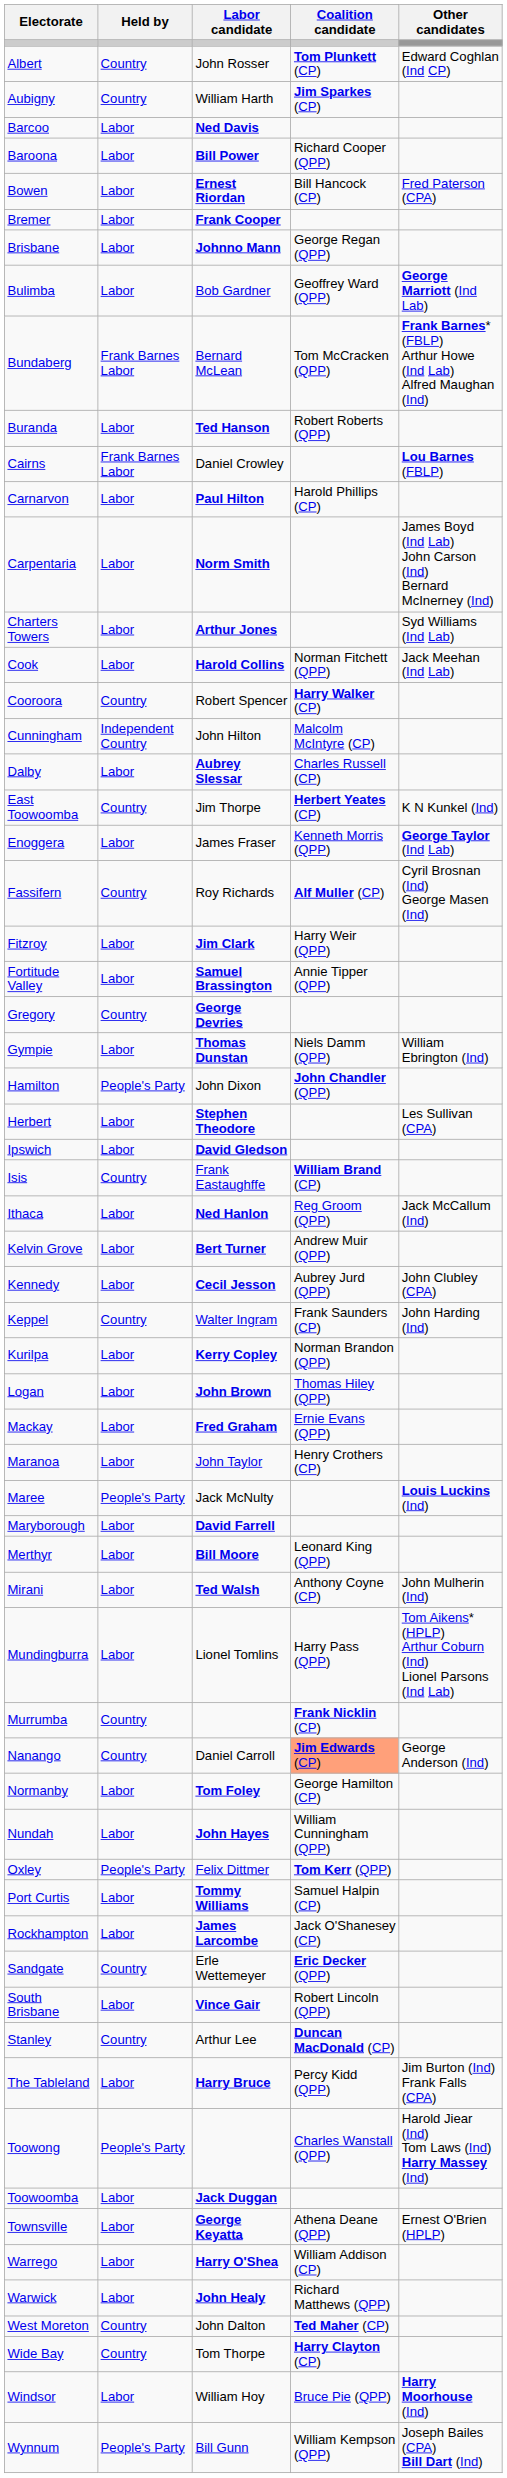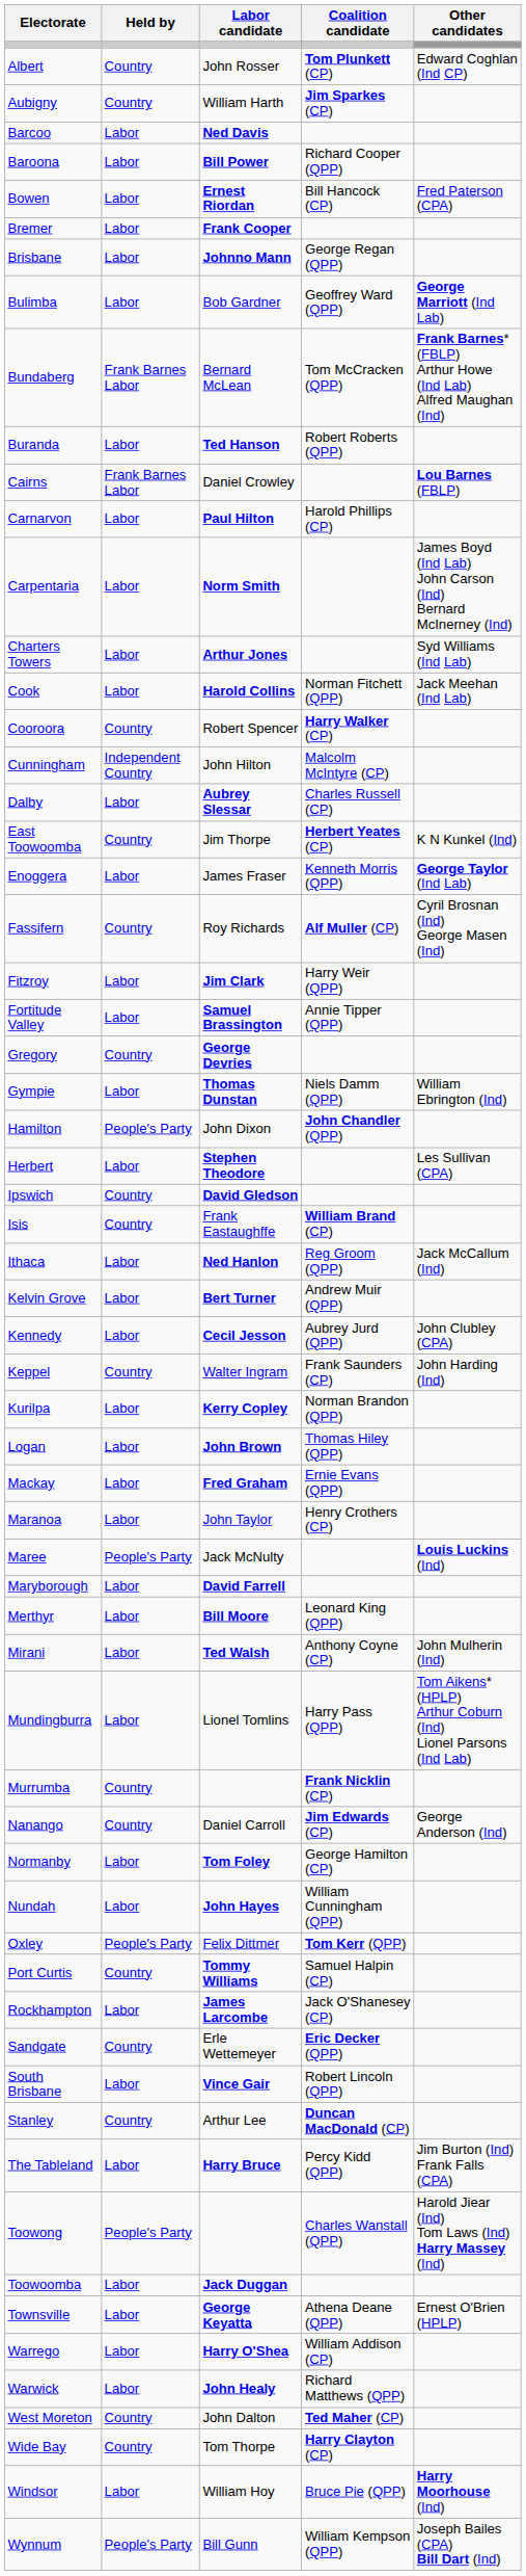 <table class="wikitable">
 <tr>
 <th>Electorate</th>
 <th>Held by</th>
 <th><a href='#'>Labor</a> candidate</th>
 <th><a href='#'>Coalition</a> candidate</th>
 <th>Other candidates</th>
 </tr>
 <tr bgcolor="#cccccc">
 <td></td>
 <td></td>
 <td></td>
 <td></td>
 <td bgcolor="#999999"></td>
 </tr>
 <tr>
 <td><a href='#'>Albert</a></td>
 <td><a href='#'>Country</a></td>
 <td>John Rosser</td>
 <td><strong><a href='#'>Tom Plunkett</a></strong> (<a href='#'>CP</a>)</td>
 <td>Edward Coghlan (<a href='#'>Ind</a> <a href='#'>CP</a>)</td>
 </tr>
 <tr>
 <td><a href='#'>Aubigny</a></td>
 <td><a href='#'>Country</a></td>
 <td>William Harth</td>
 <td><strong><a href='#'>Jim Sparkes</a></strong> (<a href='#'>CP</a>)</td>
 <td></td>
 </tr>
 <tr>
 <td><a href='#'>Barcoo</a></td>
 <td><a href='#'>Labor</a></td>
 <td><strong><a href='#'>Ned Davis</a></strong></td>
 <td></td>
 <td></td>
 </tr>
 <tr>
 <td><a href='#'>Baroona</a></td>
 <td><a href='#'>Labor</a></td>
 <td><strong><a href='#'>Bill Power</a></strong></td>
 <td>Richard Cooper (<a href='#'>QPP</a>)</td>
 <td></td>
 </tr>
 <tr>
 <td><a href='#'>Bowen</a></td>
 <td><a href='#'>Labor</a></td>
 <td><strong><a href='#'>Ernest Riordan</a></strong></td>
 <td>Bill Hancock (<a href='#'>CP</a>)</td>
 <td><a href='#'>Fred Paterson</a> (<a href='#'>CPA</a>)</td>
 </tr>
 <tr>
 <td><a href='#'>Bremer</a></td>
 <td><a href='#'>Labor</a></td>
 <td><strong><a href='#'>Frank Cooper</a></strong></td>
 <td></td>
 <td></td>
 </tr>
 <tr>
 <td><a href='#'>Brisbane</a></td>
 <td><a href='#'>Labor</a></td>
 <td><strong><a href='#'>Johnno Mann</a></strong></td>
 <td>George Regan (<a href='#'>QPP</a>)</td>
 <td></td>
 </tr>
 <tr>
 <td><a href='#'>Bulimba</a></td>
 <td><a href='#'>Labor</a></td>
 <td><a href='#'>Bob Gardner</a></td>
 <td>Geoffrey Ward (<a href='#'>QPP</a>)</td>
 <td><strong><a href='#'>George Marriott</a></strong> (<a href='#'>Ind</a> <a href='#'>Lab</a>)</td>
 </tr>
 <tr>
 <td><a href='#'>Bundaberg</a></td>
 <td><a href='#'>Frank Barnes Labor</a></td>
 <td><a href='#'>Bernard McLean</a></td>
 <td>Tom McCracken (<a href='#'>QPP</a>)</td>
 <td><strong><a href='#'>Frank Barnes</a></strong>* (<a href='#'>FBLP</a>) <br> Arthur Howe (<a href='#'>Ind</a> <a href='#'>Lab</a>) <br> Alfred Maughan (<a href='#'>Ind</a>)</td>
 </tr>
 <tr>
 <td><a href='#'>Buranda</a></td>
 <td><a href='#'>Labor</a></td>
 <td><strong><a href='#'>Ted Hanson</a></strong></td>
 <td>Robert Roberts (<a href='#'>QPP</a>)</td>
 <td></td>
 </tr>
 <tr>
 <td><a href='#'>Cairns</a></td>
 <td><a href='#'>Frank Barnes Labor</a></td>
 <td>Daniel Crowley</td>
 <td></td>
 <td><strong><a href='#'>Lou Barnes</a></strong> (<a href='#'>FBLP</a>)</td>
 </tr>
 <tr>
 <td><a href='#'>Carnarvon</a></td>
 <td><a href='#'>Labor</a></td>
 <td><strong><a href='#'>Paul Hilton</a></strong></td>
 <td>Harold Phillips (<a href='#'>CP</a>)</td>
 <td></td>
 </tr>
 <tr>
 <td><a href='#'>Carpentaria</a></td>
 <td><a href='#'>Labor</a></td>
 <td><strong><a href='#'>Norm Smith</a></strong></td>
 <td></td>
 <td>James Boyd (<a href='#'>Ind</a> <a href='#'>Lab</a>) <br> John Carson (<a href='#'>Ind</a>) <br> Bernard McInerney (<a href='#'>Ind</a>)</td>
 </tr>
 <tr>
 <td><a href='#'>Charters Towers</a></td>
 <td><a href='#'>Labor</a></td>
 <td><strong><a href='#'>Arthur Jones</a></strong></td>
 <td></td>
 <td>Syd Williams (<a href='#'>Ind</a> <a href='#'>Lab</a>)</td>
 </tr>
 <tr>
 <td><a href='#'>Cook</a></td>
 <td><a href='#'>Labor</a></td>
 <td><strong><a href='#'>Harold Collins</a></strong></td>
 <td>Norman Fitchett (<a href='#'>QPP</a>)</td>
 <td>Jack Meehan (<a href='#'>Ind</a> <a href='#'>Lab</a>)</td>
 </tr>
 <tr>
 <td><a href='#'>Cooroora</a></td>
 <td><a href='#'>Country</a></td>
 <td>Robert Spencer</td>
 <td><strong><a href='#'>Harry Walker</a></strong> (<a href='#'>CP</a>)</td>
 <td></td>
 </tr>
 <tr>
 <td><a href='#'>Cunningham</a></td>
 <td><a href='#'>Independent</a> <a href='#'>Country</a></td>
 <td>John Hilton</td>
 <td><a href='#'>Malcolm McIntyre</a> (<a href='#'>CP</a>)</td>
 <td></td>
 </tr>
 <tr>
 <td><a href='#'>Dalby</a></td>
 <td><a href='#'>Labor</a></td>
 <td><strong><a href='#'>Aubrey Slessar</a></strong></td>
 <td><a href='#'>Charles Russell</a> (<a href='#'>CP</a>)</td>
 <td></td>
 </tr>
 <tr>
 <td><a href='#'>East Toowoomba</a></td>
 <td><a href='#'>Country</a></td>
 <td>Jim Thorpe</td>
 <td><strong><a href='#'>Herbert Yeates</a></strong> (<a href='#'>CP</a>)</td>
 <td>K N Kunkel (<a href='#'>Ind</a>)</td>
 </tr>
 <tr>
 <td><a href='#'>Enoggera</a></td>
 <td><a href='#'>Labor</a></td>
 <td>James Fraser</td>
 <td><a href='#'>Kenneth Morris</a> (<a href='#'>QPP</a>)</td>
 <td><strong><a href='#'>George Taylor</a></strong> (<a href='#'>Ind</a> <a href='#'>Lab</a>)</td>
 </tr>
 <tr>
 <td><a href='#'>Fassifern</a></td>
 <td><a href='#'>Country</a></td>
 <td>Roy Richards</td>
 <td><strong><a href='#'>Alf Muller</a></strong> (<a href='#'>CP</a>)</td>
 <td>Cyril Brosnan (<a href='#'>Ind</a>) <br> George Masen (<a href='#'>Ind</a>)</td>
 </tr>
 <tr>
 <td><a href='#'>Fitzroy</a></td>
 <td><a href='#'>Labor</a></td>
 <td><strong><a href='#'>Jim Clark</a></strong></td>
 <td>Harry Weir (<a href='#'>QPP</a>)</td>
 <td></td>
 </tr>
 <tr>
 <td><a href='#'>Fortitude Valley</a></td>
 <td><a href='#'>Labor</a></td>
 <td><strong><a href='#'>Samuel Brassington</a></strong></td>
 <td>Annie Tipper (<a href='#'>QPP</a>)</td>
 <td></td>
 </tr>
 <tr>
 <td><a href='#'>Gregory</a></td>
 <td><a href='#'>Country</a></td>
 <td><strong><a href='#'>George Devries</a></strong></td>
 <td></td>
 <td></td>
 </tr>
 <tr>
 <td><a href='#'>Gympie</a></td>
 <td><a href='#'>Labor</a></td>
 <td><strong><a href='#'>Thomas Dunstan</a></strong></td>
 <td>Niels Damm (<a href='#'>QPP</a>)</td>
 <td>William Ebrington (<a href='#'>Ind</a>)</td>
 </tr>
 <tr>
 <td><a href='#'>Hamilton</a></td>
 <td><a href='#'>People's Party</a></td>
 <td>John Dixon</td>
 <td><strong><a href='#'>John Chandler</a></strong> (<a href='#'>QPP</a>)</td>
 <td></td>
 </tr>
 <tr>
 <td><a href='#'>Herbert</a></td>
 <td><a href='#'>Labor</a></td>
 <td><strong><a href='#'>Stephen Theodore</a></strong></td>
 <td></td>
 <td>Les Sullivan (<a href='#'>CPA</a>)</td>
 </tr>
 <tr>
 <td><a href='#'>Ipswich</a></td>
-<td><a href='#'>Labor</a></td>
+<td><a href='#'>Country</a></td>
 <td><strong><a href='#'>David Gledson</a></strong></td>
 <td></td>
 <td></td>
 </tr>
 <tr>
 <td><a href='#'>Isis</a></td>
 <td><a href='#'>Country</a></td>
 <td><a href='#'>Frank Eastaughffe</a></td>
 <td><strong><a href='#'>William Brand</a></strong> (<a href='#'>CP</a>)</td>
 <td></td>
 </tr>
 <tr>
 <td><a href='#'>Ithaca</a></td>
 <td><a href='#'>Labor</a></td>
 <td><strong><a href='#'>Ned Hanlon</a></strong></td>
 <td><a href='#'>Reg Groom</a> (<a href='#'>QPP</a>)</td>
 <td>Jack McCallum (<a href='#'>Ind</a>)</td>
 </tr>
 <tr>
 <td><a href='#'>Kelvin Grove</a></td>
 <td><a href='#'>Labor</a></td>
 <td><strong><a href='#'>Bert Turner</a></strong></td>
 <td>Andrew Muir (<a href='#'>QPP</a>)</td>
 <td></td>
 </tr>
 <tr>
 <td><a href='#'>Kennedy</a></td>
 <td><a href='#'>Labor</a></td>
 <td><strong><a href='#'>Cecil Jesson</a></strong></td>
 <td>Aubrey Jurd (<a href='#'>QPP</a>)</td>
 <td>John Clubley (<a href='#'>CPA</a>)</td>
 </tr>
 <tr>
 <td><a href='#'>Keppel</a></td>
 <td><a href='#'>Country</a></td>
 <td><a href='#'>Walter Ingram</a></td>
 <td>Frank Saunders (<a href='#'>CP</a>)</td>
 <td>John Harding (<a href='#'>Ind</a>)</td>
 </tr>
 <tr>
 <td><a href='#'>Kurilpa</a></td>
 <td><a href='#'>Labor</a></td>
 <td><strong><a href='#'>Kerry Copley</a></strong></td>
 <td>Norman Brandon (<a href='#'>QPP</a>)</td>
 <td></td>
 </tr>
 <tr>
 <td><a href='#'>Logan</a></td>
 <td><a href='#'>Labor</a></td>
 <td><strong><a href='#'>John Brown</a></strong></td>
 <td><a href='#'>Thomas Hiley</a> (<a href='#'>QPP</a>)</td>
 <td></td>
 </tr>
 <tr>
 <td><a href='#'>Mackay</a></td>
 <td><a href='#'>Labor</a></td>
 <td><strong><a href='#'>Fred Graham</a></strong></td>
 <td><a href='#'>Ernie Evans</a> (<a href='#'>QPP</a>)</td>
 <td></td>
 </tr>
 <tr>
 <td><a href='#'>Maranoa</a></td>
 <td><a href='#'>Labor</a></td>
 <td><a href='#'>John Taylor</a></td>
 <td>Henry Crothers (<a href='#'>CP</a>)</td>
 <td></td>
 </tr>
 <tr>
 <td><a href='#'>Maree</a></td>
 <td><a href='#'>People's Party</a></td>
 <td>Jack McNulty</td>
 <td></td>
 <td><strong><a href='#'>Louis Luckins</a></strong> (<a href='#'>Ind</a>)</td>
 </tr>
 <tr>
 <td><a href='#'>Maryborough</a></td>
 <td><a href='#'>Labor</a></td>
 <td><strong><a href='#'>David Farrell</a></strong></td>
 <td></td>
 <td></td>
 </tr>
 <tr>
 <td><a href='#'>Merthyr</a></td>
 <td><a href='#'>Labor</a></td>
 <td><strong><a href='#'>Bill Moore</a></strong></td>
 <td>Leonard King (<a href='#'>QPP</a>)</td>
 <td></td>
 </tr>
 <tr>
 <td><a href='#'>Mirani</a></td>
 <td><a href='#'>Labor</a></td>
 <td><strong><a href='#'>Ted Walsh</a></strong></td>
 <td>Anthony Coyne (<a href='#'>CP</a>)</td>
 <td>John Mulherin (<a href='#'>Ind</a>)</td>
 </tr>
 <tr>
 <td><a href='#'>Mundingburra</a></td>
 <td><a href='#'>Labor</a></td>
 <td>Lionel Tomlins</td>
 <td>Harry Pass (<a href='#'>QPP</a>)</td>
 <td><a href='#'>Tom Aikens</a>* (<a href='#'>HPLP</a>) <br> <a href='#'>Arthur Coburn</a> (<a href='#'>Ind</a>) <br> Lionel Parsons (<a href='#'>Ind</a> <a href='#'>Lab</a>)</td>
 </tr>
 <tr>
 <td><a href='#'>Murrumba</a></td>
 <td><a href='#'>Country</a></td>
 <td></td>
 <td><strong><a href='#'>Frank Nicklin</a></strong> (<a href='#'>CP</a>)</td>
 <td></td>
 </tr>
 <tr>
 <td><a href='#'>Nanango</a></td>
 <td><a href='#'>Country</a></td>
 <td>Daniel Carroll</td>
-<td style="background: lightsalmon;"><strong><a href='#'>Jim Edwards</a></strong> (<a href='#'>CP</a>)</td>
+<td><strong><a href='#'>Jim Edwards</a></strong> (<a href='#'>CP</a>)</td>
 <td>George Anderson (<a href='#'>Ind</a>)</td>
 </tr>
 <tr>
 <td><a href='#'>Normanby</a></td>
 <td><a href='#'>Labor</a></td>
 <td><strong><a href='#'>Tom Foley</a></strong></td>
 <td>George Hamilton (<a href='#'>CP</a>)</td>
 <td></td>
 </tr>
 <tr>
 <td><a href='#'>Nundah</a></td>
 <td><a href='#'>Labor</a></td>
 <td><strong><a href='#'>John Hayes</a></strong></td>
 <td>William Cunningham (<a href='#'>QPP</a>)</td>
 <td></td>
 </tr>
 <tr>
 <td><a href='#'>Oxley</a></td>
 <td><a href='#'>People's Party</a></td>
 <td><a href='#'>Felix Dittmer</a></td>
 <td><strong><a href='#'>Tom Kerr</a></strong> (<a href='#'>QPP</a>)</td>
 <td></td>
 </tr>
 <tr>
 <td><a href='#'>Port Curtis</a></td>
-<td><a href='#'>Labor</a></td>
+<td><a href='#'>Country</a></td>
 <td><strong><a href='#'>Tommy Williams</a></strong></td>
 <td>Samuel Halpin (<a href='#'>CP</a>)</td>
 <td></td>
 </tr>
 <tr>
 <td><a href='#'>Rockhampton</a></td>
 <td><a href='#'>Labor</a></td>
 <td><strong><a href='#'>James Larcombe</a></strong></td>
 <td>Jack O'Shanesey (<a href='#'>CP</a>)</td>
 <td></td>
 </tr>
 <tr>
 <td><a href='#'>Sandgate</a></td>
 <td><a href='#'>Country</a></td>
 <td>Erle Wettemeyer</td>
 <td><strong><a href='#'>Eric Decker</a></strong> (<a href='#'>QPP</a>)</td>
 <td></td>
 </tr>
 <tr>
 <td><a href='#'>South Brisbane</a></td>
 <td><a href='#'>Labor</a></td>
 <td><strong><a href='#'>Vince Gair</a></strong></td>
 <td>Robert Lincoln (<a href='#'>QPP</a>)</td>
 <td></td>
 </tr>
 <tr>
 <td><a href='#'>Stanley</a></td>
 <td><a href='#'>Country</a></td>
 <td>Arthur Lee</td>
 <td><strong><a href='#'>Duncan MacDonald</a></strong> (<a href='#'>CP</a>)</td>
 <td></td>
 </tr>
 <tr>
 <td><a href='#'>The Tableland</a></td>
 <td><a href='#'>Labor</a></td>
 <td><strong><a href='#'>Harry Bruce</a></strong></td>
 <td>Percy Kidd (<a href='#'>QPP</a>)</td>
 <td>Jim Burton (<a href='#'>Ind</a>) <br> Frank Falls (<a href='#'>CPA</a>)</td>
 </tr>
 <tr>
 <td><a href='#'>Toowong</a></td>
 <td><a href='#'>People's Party</a></td>
 <td></td>
 <td><a href='#'>Charles Wanstall</a> (<a href='#'>QPP</a>)</td>
 <td>Harold Jiear (<a href='#'>Ind</a>) <br> Tom Laws (<a href='#'>Ind</a>) <br> <strong><a href='#'>Harry Massey</a></strong> (<a href='#'>Ind</a>)</td>
 </tr>
 <tr>
 <td><a href='#'>Toowoomba</a></td>
 <td><a href='#'>Labor</a></td>
 <td><strong><a href='#'>Jack Duggan</a></strong></td>
 <td></td>
 <td></td>
 </tr>
 <tr>
 <td><a href='#'>Townsville</a></td>
 <td><a href='#'>Labor</a></td>
 <td><strong><a href='#'>George Keyatta</a></strong></td>
 <td>Athena Deane (<a href='#'>QPP</a>)</td>
 <td>Ernest O'Brien (<a href='#'>HPLP</a>)</td>
 </tr>
 <tr>
 <td><a href='#'>Warrego</a></td>
 <td><a href='#'>Labor</a></td>
 <td><strong><a href='#'>Harry O'Shea</a></strong></td>
 <td>William Addison (<a href='#'>CP</a>)</td>
 <td></td>
 </tr>
 <tr>
 <td><a href='#'>Warwick</a></td>
 <td><a href='#'>Labor</a></td>
 <td><strong><a href='#'>John Healy</a></strong></td>
 <td>Richard Matthews (<a href='#'>QPP</a>)</td>
 <td></td>
 </tr>
 <tr>
 <td><a href='#'>West Moreton</a></td>
 <td><a href='#'>Country</a></td>
 <td>John Dalton</td>
 <td><strong><a href='#'>Ted Maher</a></strong> (<a href='#'>CP</a>)</td>
 <td></td>
 </tr>
 <tr>
 <td><a href='#'>Wide Bay</a></td>
 <td><a href='#'>Country</a></td>
 <td>Tom Thorpe</td>
 <td><strong><a href='#'>Harry Clayton</a></strong> (<a href='#'>CP</a>)</td>
 <td></td>
 </tr>
 <tr>
 <td><a href='#'>Windsor</a></td>
 <td><a href='#'>Labor</a></td>
 <td>William Hoy</td>
 <td><a href='#'>Bruce Pie</a> (<a href='#'>QPP</a>)</td>
 <td><strong><a href='#'>Harry Moorhouse</a></strong> (<a href='#'>Ind</a>)</td>
 </tr>
 <tr>
 <td><a href='#'>Wynnum</a></td>
 <td><a href='#'>People's Party</a></td>
 <td><a href='#'>Bill Gunn</a></td>
 <td>William Kempson (<a href='#'>QPP</a>)</td>
 <td>Joseph Bailes (<a href='#'>CPA</a>) <br> <strong><a href='#'>Bill Dart</a></strong> (<a href='#'>Ind</a>)</td>
 </tr>
 </table>
